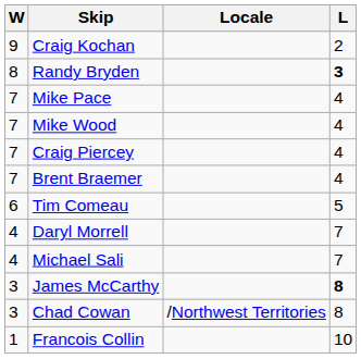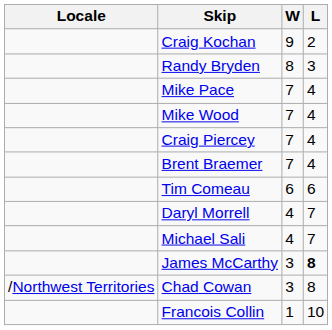 <table class="wikitable" border="1">
 <tr>
+<th>Locale</th>
+<th>Skip</th>
 <th>W</th>
-<th>Skip</th>
-<th>Locale</th>
 <th>L</th>
 </tr>
 <tr>
+<td></td>
+<td><a href='#'>Craig Kochan</a></td>
 <td>9</td>
-<td><a href='#'>Craig Kochan</a></td>
-<td></td>
 <td>2</td>
 </tr>
 <tr>
+<td></td>
+<td><a href='#'>Randy Bryden</a></td>
 <td>8</td>
-<td><a href='#'>Randy Bryden</a></td>
-<td></td>
-<td><strong>3</strong></td>
+<td>3</td>
 </tr>
 <tr>
+<td></td>
+<td><a href='#'>Mike Pace</a></td>
 <td>7</td>
-<td><a href='#'>Mike Pace</a></td>
-<td></td>
 <td>4</td>
 </tr>
 <tr>
+<td></td>
+<td><a href='#'>Mike Wood</a></td>
 <td>7</td>
-<td><a href='#'>Mike Wood</a></td>
-<td></td>
 <td>4</td>
 </tr>
 <tr>
+<td></td>
+<td><a href='#'>Craig Piercey</a></td>
 <td>7</td>
-<td><a href='#'>Craig Piercey</a></td>
-<td></td>
 <td>4</td>
 </tr>
 <tr>
+<td></td>
+<td><a href='#'>Brent Braemer</a></td>
 <td>7</td>
-<td><a href='#'>Brent Braemer</a></td>
-<td></td>
 <td>4</td>
 </tr>
 <tr>
+<td></td>
+<td><a href='#'>Tim Comeau</a></td>
 <td>6</td>
-<td><a href='#'>Tim Comeau</a></td>
-<td></td>
-<td>5</td>
+<td>6</td>
 </tr>
 <tr>
+<td></td>
+<td><a href='#'>Daryl Morrell</a></td>
 <td>4</td>
-<td><a href='#'>Daryl Morrell</a></td>
-<td></td>
 <td>7</td>
 </tr>
 <tr>
+<td></td>
+<td><a href='#'>Michael Sali</a></td>
 <td>4</td>
-<td><a href='#'>Michael Sali</a></td>
-<td></td>
 <td>7</td>
 </tr>
 <tr>
+<td></td>
+<td><a href='#'>James McCarthy</a></td>
 <td>3</td>
-<td><a href='#'>James McCarthy</a></td>
-<td></td>
 <td><strong>8</strong></td>
 </tr>
 <tr>
+<td>/<a href='#'>Northwest Territories</a></td>
+<td><a href='#'>Chad Cowan</a></td>
 <td>3</td>
-<td><a href='#'>Chad Cowan</a></td>
-<td>/<a href='#'>Northwest Territories</a></td>
 <td>8</td>
 </tr>
 <tr>
+<td></td>
+<td><a href='#'>Francois Collin</a></td>
 <td>1</td>
-<td><a href='#'>Francois Collin</a></td>
-<td></td>
 <td>10</td>
 </tr>
 </table>
